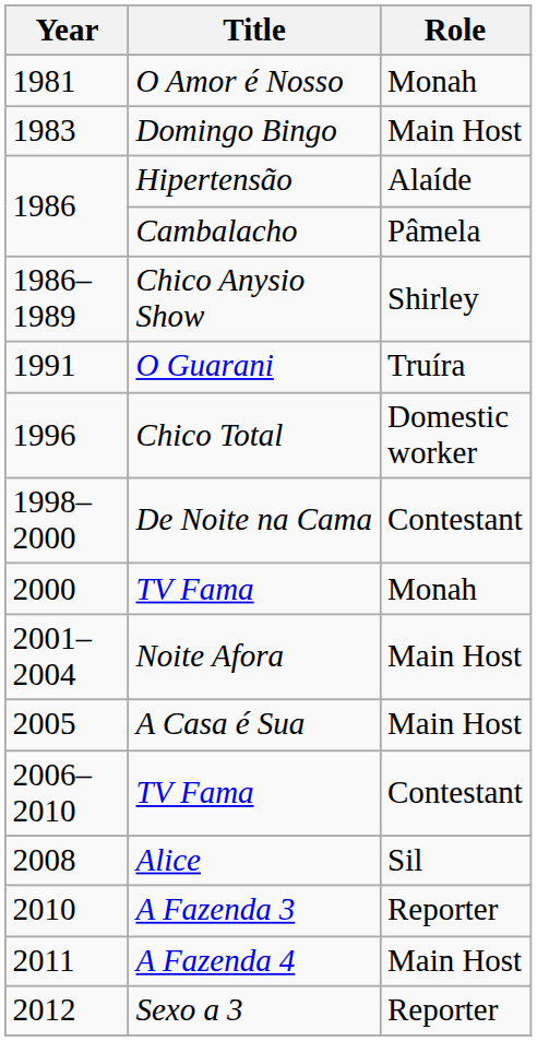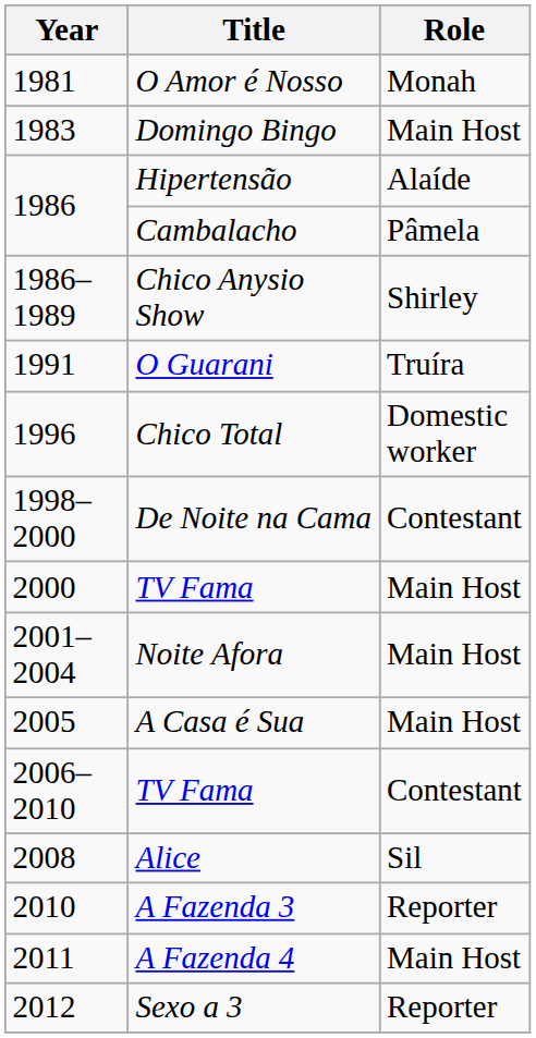 <table class="wikitable sortable">
 <tr>
 <th width=055>Year</th>
 <th width=120>Title</th>
 <th width=065>Role</th>
 </tr>
 <tr>
 <td>1981</td>
 <td><em>O Amor é Nosso</em></td>
 <td>Monah</td>
 </tr>
 <tr>
 <td>1983</td>
 <td><em>Domingo Bingo</em></td>
 <td>Main Host</td>
 </tr>
 <tr>
 <td rowspan=2>1986</td>
 <td><em>Hipertensão</em></td>
 <td>Alaíde</td>
 </tr>
 <tr>
 <td><em>Cambalacho</em></td>
 <td>Pâmela</td>
 </tr>
 <tr>
 <td>1986–1989</td>
 <td><em>Chico Anysio Show</em></td>
 <td>Shirley</td>
 </tr>
 <tr>
 <td>1991</td>
 <td><em><a href='#'>O Guarani</a> </em></td>
 <td>Truíra</td>
 </tr>
 <tr>
 <td>1996</td>
 <td><em>Chico Total</em></td>
 <td>Domestic worker</td>
 </tr>
 <tr>
 <td>1998–2000</td>
 <td><em>De Noite na Cama</em></td>
 <td>Contestant</td>
 </tr>
 <tr>
 <td>2000</td>
 <td><em><a href='#'>TV Fama</a></em></td>
-<td>Monah</td>
+<td>Main Host</td>
 </tr>
 <tr>
 <td>2001–2004</td>
 <td><em>Noite Afora</em></td>
 <td>Main Host</td>
 </tr>
 <tr>
 <td>2005</td>
 <td><em>A Casa é Sua</em></td>
 <td>Main Host</td>
 </tr>
 <tr>
 <td>2006–2010</td>
 <td><em><a href='#'>TV Fama</a></em></td>
 <td>Contestant</td>
 </tr>
 <tr>
 <td>2008</td>
 <td><em><a href='#'>Alice</a></em></td>
 <td>Sil</td>
 </tr>
 <tr>
 <td>2010</td>
 <td><em><a href='#'>A Fazenda 3</a></em></td>
 <td>Reporter</td>
 </tr>
 <tr>
 <td>2011</td>
 <td><em><a href='#'>A Fazenda 4</a></em></td>
 <td>Main Host</td>
 </tr>
 <tr>
 <td>2012</td>
 <td><em>Sexo a 3</em></td>
 <td>Reporter</td>
 </tr>
 </table>
